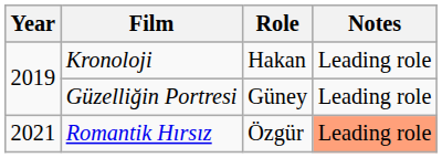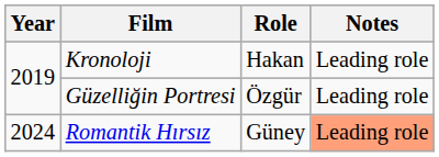 <table class="wikitable" style="font-size: 80%;">
 <tr>
 <th>Year</th>
 <th>Film</th>
 <th>Role</th>
 <th>Notes</th>
 </tr>
 <tr>
 <td rowspan="2">2019</td>
 <td><em>Kronoloji</em></td>
 <td>Hakan</td>
 <td>Leading role</td>
 </tr>
 <tr>
 <td><em>Güzelliğin Portresi</em></td>
-<td>Güney</td>
+<td>Özgür</td>
 <td>Leading role</td>
 </tr>
 <tr>
-<td>2021</td>
+<td>2024</td>
 <td><em><a href='#'>Romantik Hırsız</a></em></td>
-<td>Özgür</td>
+<td>Güney</td>
 <td style="background: lightsalmon;">Leading role</td>
 </tr>
 </table>
